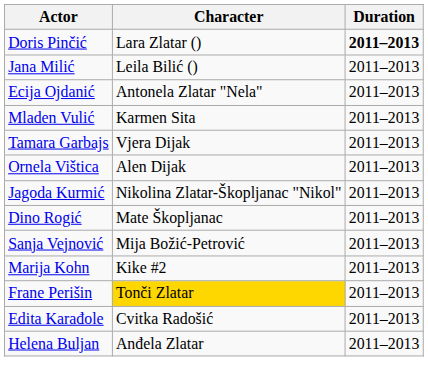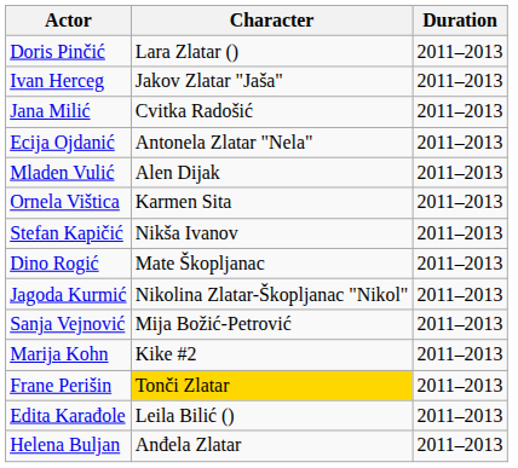 <table class="wikitable sortable">
 <tr>
 <th>Actor</th>
 <th>Character</th>
 <th>Duration</th>
 </tr>
 <tr>
 <td><a href='#'>Doris Pinčić</a></td>
 <td>Lara Zlatar ()</td>
-<td><strong>2011–2013</strong></td>
+<td>2011–2013</td>
+</tr>
+<tr>
+<td><a href='#'>Ivan Herceg</a></td>
+<td>Jakov Zlatar "Jaša"</td>
+<td>2011–2013</td>
 </tr>
 <tr>
 <td><a href='#'>Jana Milić</a></td>
-<td>Leila Bilić ()</td>
+<td>Cvitka Radošić</td>
 <td>2011–2013</td>
 </tr>
 <tr>
 <td><a href='#'>Ecija Ojdanić</a></td>
 <td>Antonela Zlatar "Nela"</td>
 <td>2011–2013</td>
 </tr>
 <tr>
 <td><a href='#'>Mladen Vulić</a></td>
+<td>Alen Dijak</td>
+<td>2011–2013</td>
+</tr>
+<tr>
+<td><a href='#'>Ornela Vištica</a></td>
 <td>Karmen Sita</td>
 <td>2011–2013</td>
 </tr>
 <tr>
-<td><a href='#'>Tamara Garbajs</a></td>
-<td>Vjera Dijak</td>
+<td><a href='#'>Stefan Kapičić</a></td>
+<td>Nikša Ivanov</td>
 <td>2011–2013</td>
 </tr>
 <tr>
-<td><a href='#'>Ornela Vištica</a></td>
-<td>Alen Dijak</td>
+<td><a href='#'>Dino Rogić</a></td>
+<td>Mate Škopljanac</td>
 <td>2011–2013</td>
 </tr>
 <tr>
 <td><a href='#'>Jagoda Kurmić</a></td>
 <td>Nikolina Zlatar-Škopljanac "Nikol"</td>
-<td>2011–2013</td>
-</tr>
-<tr>
-<td><a href='#'>Dino Rogić</a></td>
-<td>Mate Škopljanac</td>
 <td>2011–2013</td>
 </tr>
 <tr>
 <td><a href='#'>Sanja Vejnović</a></td>
 <td>Mija Božić-Petrović</td>
 <td>2011–2013</td>
 </tr>
 <tr>
 <td><a href='#'>Marija Kohn</a></td>
 <td>Kike #2</td>
 <td>2011–2013</td>
 </tr>
 <tr>
 <td><a href='#'>Frane Perišin</a></td>
 <td style="background: gold;">Tonči Zlatar</td>
 <td>2011–2013</td>
 </tr>
 <tr>
 <td><a href='#'>Edita Karađole</a></td>
-<td>Cvitka Radošić</td>
+<td>Leila Bilić ()</td>
 <td>2011–2013</td>
 </tr>
 <tr>
 <td><a href='#'>Helena Buljan</a></td>
 <td>Anđela Zlatar</td>
 <td>2011–2013</td>
 </tr>
 </table>
